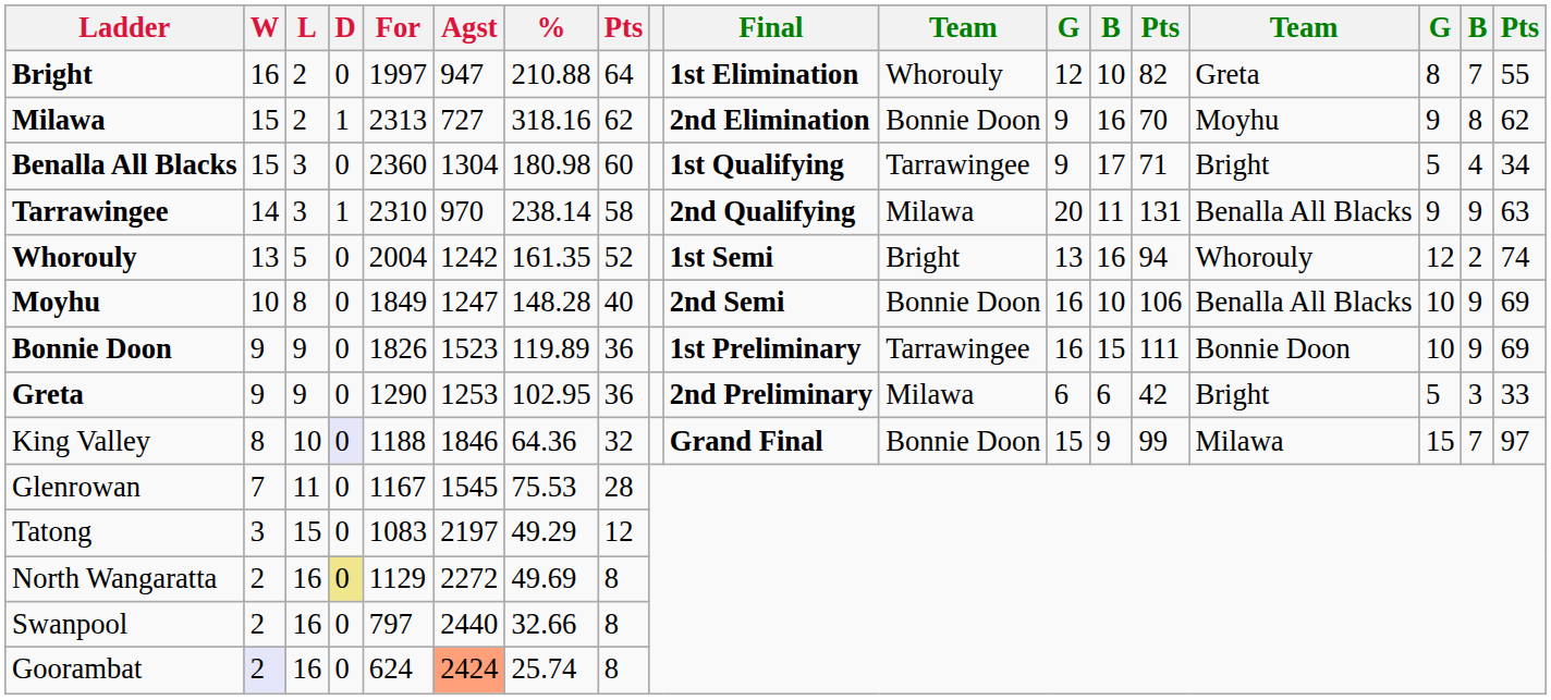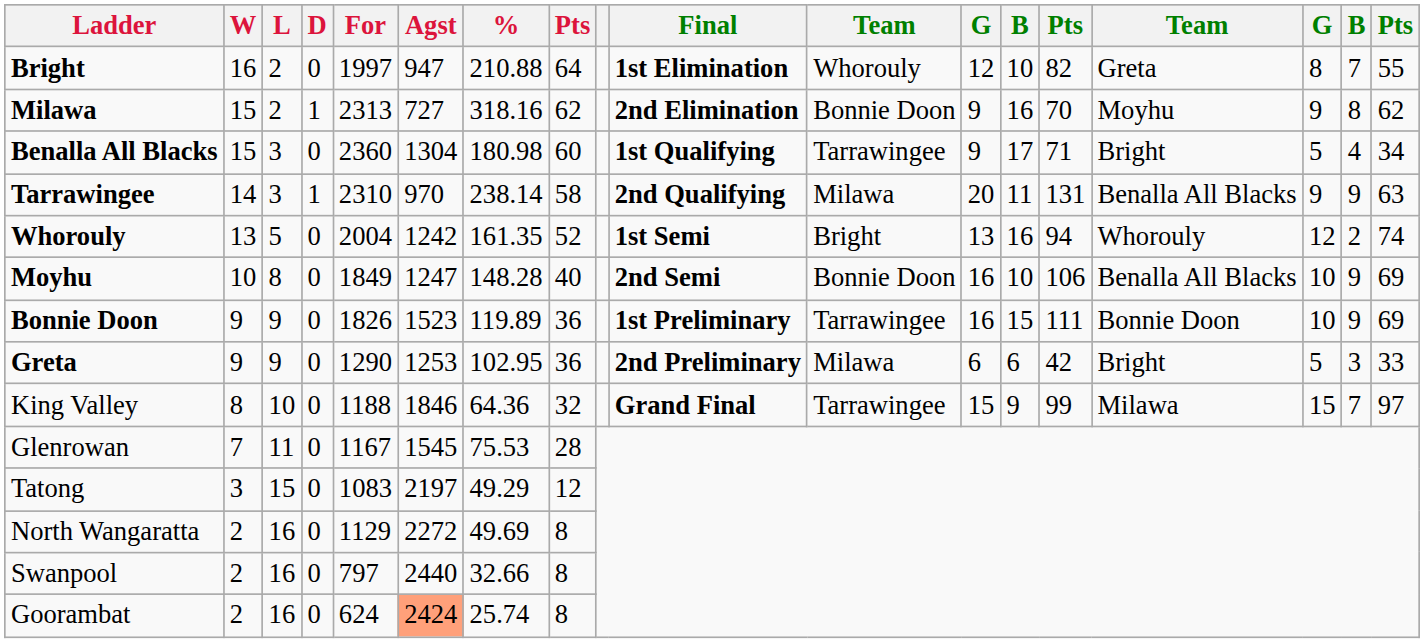 <table class="wikitable">
 <tr>
 <th style="color:crimson">Ladder</th>
 <th style="color:crimson">W</th>
 <th style="color:crimson">L</th>
 <th style="color:crimson">D</th>
 <th style="color:crimson">For</th>
 <th style="color:crimson">Agst</th>
 <th style="color:crimson">%</th>
 <th style="color:crimson">Pts</th>
 <th></th>
 <th style="color:green">Final</th>
 <th style="color:green">Team</th>
 <th style="color:green">G</th>
 <th style="color:green">B</th>
 <th style="color:green">Pts</th>
 <th style="color:green">Team</th>
 <th style="color:green">G</th>
 <th style="color:green">B</th>
 <th style="color:green">Pts</th>
 </tr>
 <tr>
 <td><strong>Bright</strong></td>
 <td>16</td>
 <td>2</td>
 <td>0</td>
 <td>1997</td>
 <td>947</td>
 <td>210.88</td>
 <td>64</td>
 <td></td>
 <td><strong>	1st Elimination	</strong></td>
 <td>Whorouly</td>
 <td>12</td>
 <td>10</td>
 <td>82</td>
 <td>Greta</td>
 <td>8</td>
 <td>7</td>
 <td>55</td>
 </tr>
 <tr>
 <td><strong>Milawa</strong></td>
 <td>15</td>
 <td>2</td>
 <td>1</td>
 <td>2313</td>
 <td>727</td>
 <td>318.16</td>
 <td>62</td>
 <td></td>
 <td><strong>	2nd Elimination	</strong></td>
 <td>Bonnie Doon</td>
 <td>9</td>
 <td>16</td>
 <td>70</td>
 <td>Moyhu</td>
 <td>9</td>
 <td>8</td>
 <td>62</td>
 </tr>
 <tr>
 <td><strong>Benalla All Blacks</strong></td>
 <td>15</td>
 <td>3</td>
 <td>0</td>
 <td>2360</td>
 <td>1304</td>
 <td>180.98</td>
 <td>60</td>
 <td></td>
 <td><strong>	1st Qualifying	</strong></td>
 <td>Tarrawingee</td>
 <td>9</td>
 <td>17</td>
 <td>71</td>
 <td>Bright</td>
 <td>5</td>
 <td>4</td>
 <td>34</td>
 </tr>
 <tr>
 <td><strong>Tarrawingee</strong></td>
 <td>14</td>
 <td>3</td>
 <td>1</td>
 <td>2310</td>
 <td>970</td>
 <td>238.14</td>
 <td>58</td>
 <td></td>
 <td><strong>	2nd Qualifying	</strong></td>
 <td>Milawa</td>
 <td>20</td>
 <td>11</td>
 <td>131</td>
 <td>Benalla All Blacks</td>
 <td>9</td>
 <td>9</td>
 <td>63</td>
 </tr>
 <tr>
 <td><strong>Whorouly</strong></td>
 <td>13</td>
 <td>5</td>
 <td>0</td>
 <td>2004</td>
 <td>1242</td>
 <td>161.35</td>
 <td>52</td>
 <td></td>
 <td><strong>	1st Semi	</strong></td>
 <td>Bright</td>
 <td>13</td>
 <td>16</td>
 <td>94</td>
 <td>Whorouly</td>
 <td>12</td>
 <td>2</td>
 <td>74</td>
 </tr>
 <tr>
 <td><strong>Moyhu</strong></td>
 <td>10</td>
 <td>8</td>
 <td>0</td>
 <td>1849</td>
 <td>1247</td>
 <td>148.28</td>
 <td>40</td>
 <td></td>
 <td><strong>	2nd Semi	</strong></td>
 <td>Bonnie Doon</td>
 <td>16</td>
 <td>10</td>
 <td>106</td>
 <td>Benalla All Blacks</td>
 <td>10</td>
 <td>9</td>
 <td>69</td>
 </tr>
 <tr>
 <td><strong>Bonnie Doon</strong></td>
 <td>9</td>
 <td>9</td>
 <td>0</td>
 <td>1826</td>
 <td>1523</td>
 <td>119.89</td>
 <td>36</td>
 <td></td>
 <td><strong>	1st Preliminary	</strong></td>
 <td>Tarrawingee</td>
 <td>16</td>
 <td>15</td>
 <td>111</td>
 <td>Bonnie Doon</td>
 <td>10</td>
 <td>9</td>
 <td>69</td>
 </tr>
 <tr>
 <td><strong>Greta</strong></td>
 <td>9</td>
 <td>9</td>
 <td>0</td>
 <td>1290</td>
 <td>1253</td>
 <td>102.95</td>
 <td>36</td>
 <td></td>
 <td><strong>	2nd Preliminary	</strong></td>
 <td>Milawa</td>
 <td>6</td>
 <td>6</td>
 <td>42</td>
 <td>Bright</td>
 <td>5</td>
 <td>3</td>
 <td>33</td>
 </tr>
 <tr>
 <td>King Valley</td>
 <td>8</td>
 <td>10</td>
-<td style="background: lavender;">0</td>
+<td>0</td>
 <td>1188</td>
 <td>1846</td>
 <td>64.36</td>
 <td>32</td>
 <td></td>
 <td><strong>	Grand Final	</strong></td>
-<td>Bonnie Doon</td>
+<td>Tarrawingee</td>
 <td>15</td>
 <td>9</td>
 <td>99</td>
 <td>Milawa</td>
 <td>15</td>
 <td>7</td>
 <td>97</td>
 </tr>
 <tr>
 <td>Glenrowan</td>
 <td>7</td>
 <td>11</td>
 <td>0</td>
 <td>1167</td>
 <td>1545</td>
 <td>75.53</td>
 <td>28</td>
 </tr>
 <tr>
 <td>Tatong</td>
 <td>3</td>
 <td>15</td>
 <td>0</td>
 <td>1083</td>
 <td>2197</td>
 <td>49.29</td>
 <td>12</td>
 </tr>
 <tr>
 <td>North Wangaratta</td>
 <td>2</td>
 <td>16</td>
-<td style="background: khaki;">0</td>
+<td>0</td>
 <td>1129</td>
 <td>2272</td>
 <td>49.69</td>
 <td>8</td>
 </tr>
 <tr>
 <td>Swanpool</td>
 <td>2</td>
 <td>16</td>
 <td>0</td>
 <td>797</td>
 <td>2440</td>
 <td>32.66</td>
 <td>8</td>
 </tr>
 <tr>
 <td>Goorambat</td>
-<td style="background: lavender;">2</td>
+<td>2</td>
 <td>16</td>
 <td>0</td>
 <td>624</td>
 <td style="background: lightsalmon;">2424</td>
 <td>25.74</td>
 <td>8</td>
 </tr>
 </table>
